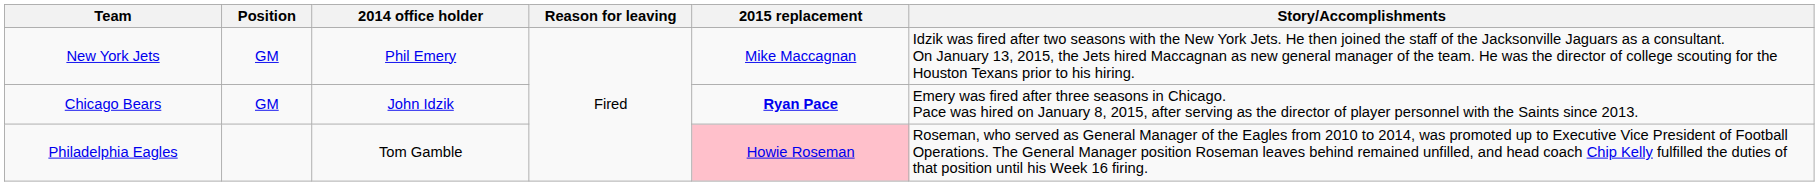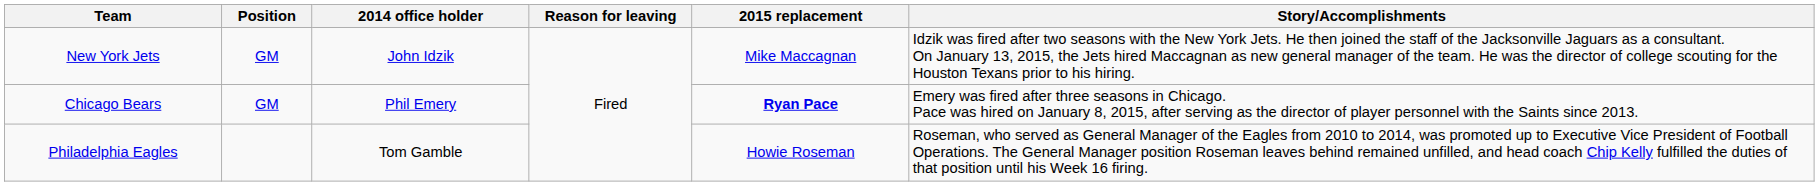 <table class="wikitable sortable">
 <tr>
 <th style="width:12%;">Team</th>
 <th style="width:5%;">Position</th>
 <th style="width:12%;">2014 office holder</th>
 <th style="width:9%;">Reason for leaving</th>
 <th style="width:12%;">2015 replacement</th>
 <th class="unsortable">Story/Accomplishments</th>
 </tr>
 <tr>
 <td style="text-align:center;"><a href='#'>New York Jets</a></td>
 <td style="text-align:center;"><a href='#'>GM</a></td>
-<td style="text-align:center;"><a href='#'>Phil Emery</a></td>
+<td style="text-align:center;"><a href='#'>John Idzik</a></td>
 <td rowspan="3" style="text-align:center;">Fired</td>
 <td style="text-align:center;"><a href='#'>Mike Maccagnan</a></td>
 <td>Idzik was fired after two seasons with the New York Jets.  He then joined the staff of the Jacksonville Jaguars as a consultant.<br>On January 13, 2015, the Jets hired Maccagnan as new general manager of the team. He was the director of college scouting for the Houston Texans prior to his hiring.</td>
 </tr>
 <tr>
 <td style="text-align:center;"><a href='#'>Chicago Bears</a></td>
 <td style="text-align:center;"><a href='#'>GM</a></td>
-<td style="text-align:center;"><a href='#'>John Idzik</a></td>
+<td style="text-align:center;"><a href='#'>Phil Emery</a></td>
 <td style="text-align:center;"><strong><a href='#'>Ryan Pace</a></strong></td>
 <td>Emery was fired after three seasons in Chicago.<br>Pace was hired on January 8, 2015, after serving as the director of player personnel with the Saints since 2013.</td>
 </tr>
 <tr>
 <td style="text-align:center;"><a href='#'>Philadelphia Eagles</a></td>
 <td style="text-align:center;"><a href='#'></a></td>
 <td style="text-align:center;">Tom Gamble</td>
-<td style="background: pink; text-align:center;"><a href='#'>Howie Roseman</a></td>
+<td style="text-align:center;"><a href='#'>Howie Roseman</a></td>
 <td>Roseman, who served as General Manager of the Eagles from 2010 to 2014, was promoted up to Executive Vice President of Football Operations. The General Manager position Roseman leaves behind remained unfilled, and head coach <a href='#'>Chip Kelly</a> fulfilled the duties of that position until his Week 16 firing.</td>
 </tr>
 </table>
